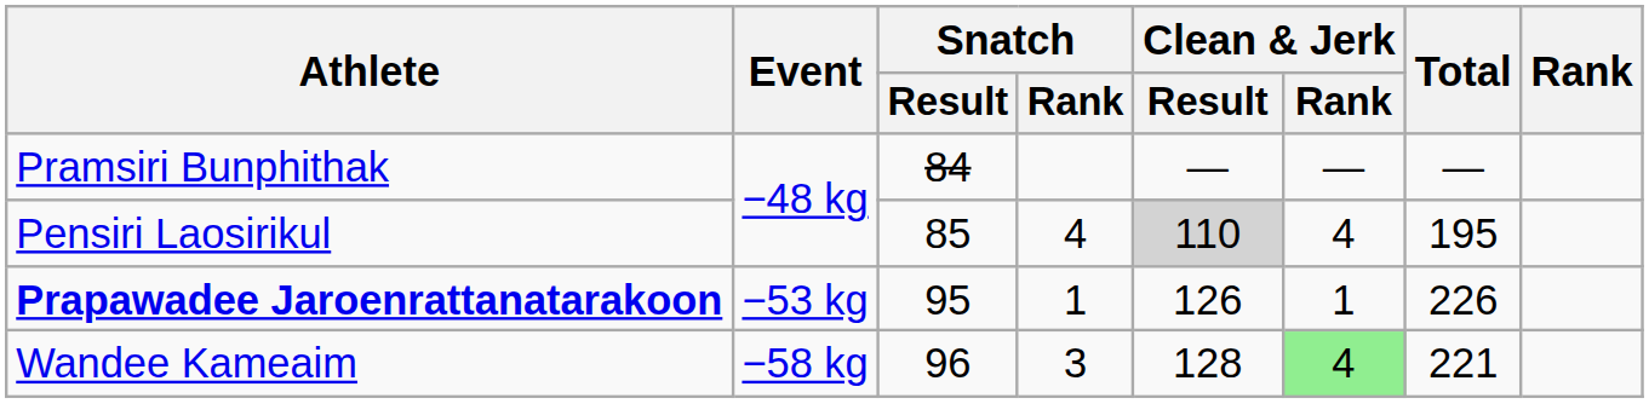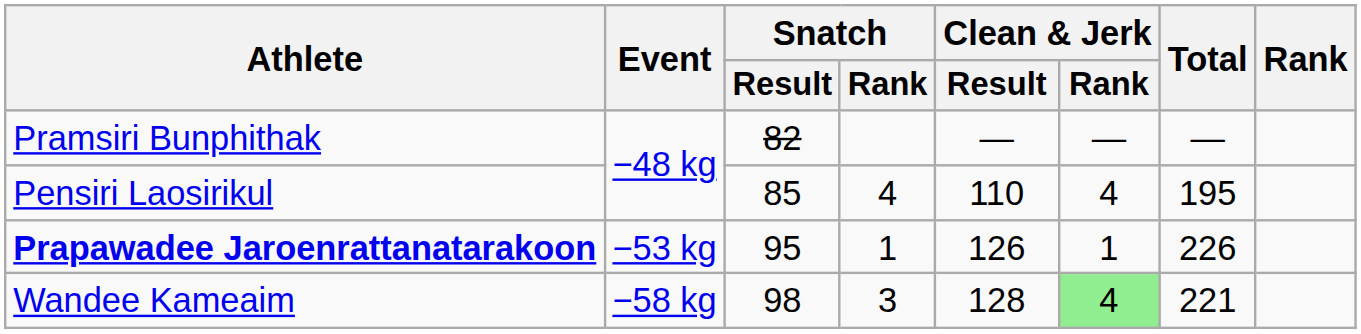 <table class="wikitable" style="font-size:90%">
 <tr>
 <th rowspan="2">Athlete</th>
 <th rowspan="2">Event</th>
 <th colspan="2">Snatch</th>
 <th colspan="2">Clean & Jerk</th>
 <th rowspan="2">Total</th>
 <th rowspan="2">Rank</th>
 </tr>
 <tr style="font-size:95%">
 <th>Result</th>
 <th>Rank</th>
 <th>Result</th>
 <th>Rank</th>
 </tr>
 <tr align=center>
 <td align=left><a href='#'>Pramsiri Bunphithak</a></td>
 <td align=left rowspan=2><a href='#'>−48 kg</a></td>
-<td><s>84</s></td>
+<td><s>82</s></td>
 <td></td>
 <td>—</td>
 <td>—</td>
 <td>—</td>
 <td></td>
 </tr>
 <tr align=center>
 <td align=left><a href='#'>Pensiri Laosirikul</a></td>
 <td>85</td>
 <td>4</td>
-<td style="background: lightgrey;">110</td>
+<td>110</td>
 <td>4</td>
 <td>195</td>
 <td></td>
 </tr>
 <tr align=center>
 <td align=left><strong><a href='#'>Prapawadee Jaroenrattanatarakoon</a></strong></td>
 <td align=left><a href='#'>−53 kg</a></td>
 <td>95</td>
 <td>1</td>
 <td>126 </td>
 <td>1</td>
 <td>226</td>
 <td></td>
 </tr>
 <tr align=center>
 <td align=left><a href='#'>Wandee Kameaim</a></td>
 <td align=left><a href='#'>−58 kg</a></td>
-<td>96</td>
+<td>98</td>
 <td>3</td>
 <td>128</td>
 <td style="background: lightgreen;">4</td>
 <td>221 </td>
 <td></td>
 </tr>
 </table>
